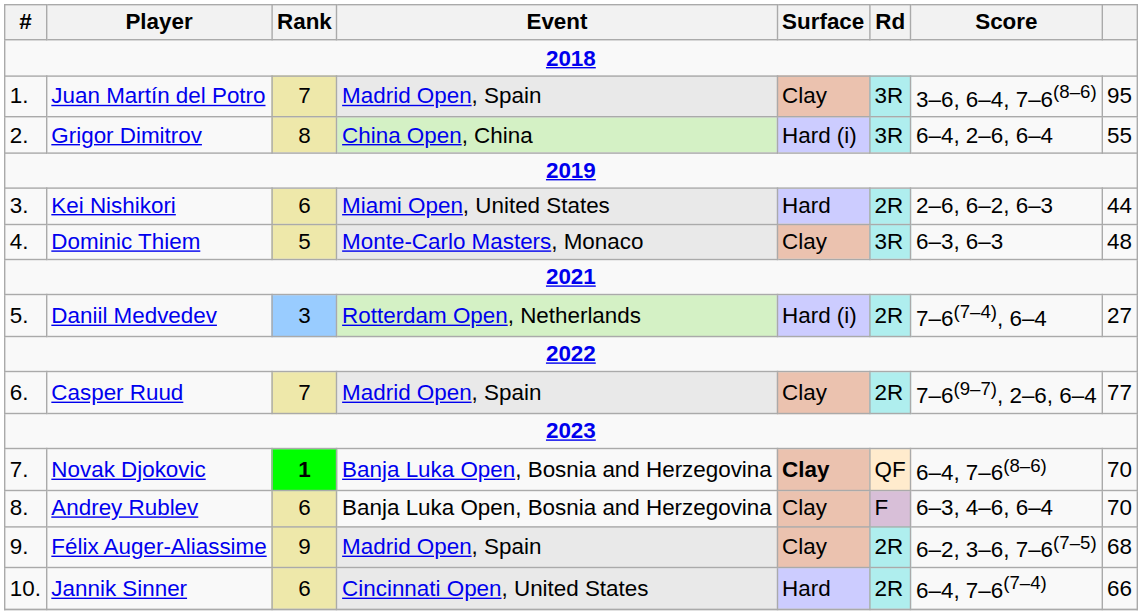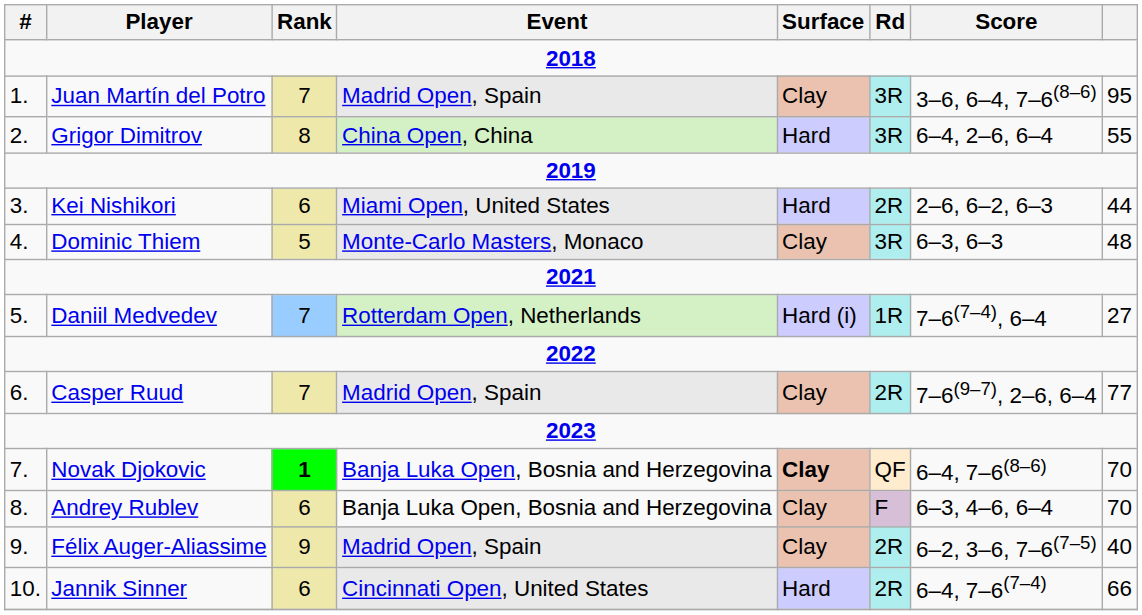 <table class="wikitable sortable">
 <tr>
 <th>#</th>
 <th>Player</th>
 <th>Rank</th>
 <th>Event</th>
 <th>Surface</th>
 <th>Rd</th>
 <th class="unsortable">Score</th>
 <th></th>
 </tr>
 <tr>
 <td colspan="8" style="text-align:center"><strong><a href='#'>2018</a></strong></td>
 </tr>
 <tr>
 <td>1.</td>
 <td> <a href='#'>Juan Martín del Potro</a></td>
 <td style="background:#eee8aa; text-align:center;">7</td>
 <td style="background:#e9e9e9;"><a href='#'>Madrid Open</a>, Spain</td>
 <td style="background:#ebc2af;">Clay</td>
 <td bgcolor=afeeee>3R</td>
 <td>3–6, 6–4, 7–6<sup>(8–6)</sup></td>
 <td style=text-align:center>95</td>
 </tr>
 <tr>
 <td>2.</td>
 <td> <a href='#'>Grigor Dimitrov</a></td>
 <td style="background:#eee8aa; text-align:center;">8</td>
 <td style="background:#d4f1c5;"><a href='#'>China Open</a>, China</td>
-<td style="background:#ccf;">Hard (i)</td>
+<td style="background:#ccf;">Hard</td>
 <td bgcolor=afeeee>3R</td>
 <td>6–4, 2–6, 6–4</td>
 <td style=text-align:center>55</td>
 </tr>
 <tr>
 <td colspan="8" style="text-align:center"><strong><a href='#'>2019</a></strong></td>
 </tr>
 <tr>
 <td>3.</td>
 <td> <a href='#'>Kei Nishikori</a></td>
 <td style="background:#eee8aa; text-align:center;">6</td>
 <td style="background:#e9e9e9;"><a href='#'>Miami Open</a>, United States</td>
 <td style="background:#ccf;">Hard</td>
 <td bgcolor=afeeee>2R</td>
 <td>2–6, 6–2, 6–3</td>
 <td style=text-align:center>44</td>
 </tr>
 <tr>
 <td>4.</td>
 <td> <a href='#'>Dominic Thiem</a></td>
 <td style="background:#eee8aa; text-align:center;">5</td>
 <td bgcolor=e9e9e9><a href='#'>Monte-Carlo Masters</a>, Monaco</td>
 <td style="background:#ebc2af;">Clay</td>
 <td bgcolor=afeeee>3R</td>
 <td>6–3, 6–3</td>
 <td style=text-align:center>48</td>
 </tr>
 <tr>
 <td colspan="8" style="text-align:center"><strong><a href='#'>2021</a></strong></td>
 </tr>
 <tr>
 <td>5.</td>
 <td> <a href='#'>Daniil Medvedev</a></td>
-<td style="background:#9cf; text-align:center;">3</td>
+<td style="background:#9cf; text-align:center;">7</td>
 <td style="background:#d4f1c5;"><a href='#'>Rotterdam Open</a>, Netherlands</td>
 <td style="background:#ccf;">Hard (i)</td>
-<td bgcolor=afeeee>2R</td>
+<td bgcolor=afeeee>1R</td>
 <td>7–6<sup>(7–4)</sup>, 6–4</td>
 <td style=text-align:center>27</td>
 </tr>
 <tr>
 <td colspan="8" style="text-align:center"><strong><a href='#'>2022</a></strong></td>
 </tr>
 <tr>
 <td>6.</td>
 <td> <a href='#'>Casper Ruud</a></td>
 <td style="background:#eee8aa; text-align:center;">7</td>
 <td style="background:#e9e9e9;"><a href='#'>Madrid Open</a>, Spain</td>
 <td style="background:#ebc2af;">Clay</td>
 <td bgcolor=afeeee>2R</td>
 <td>7–6<sup>(9–7)</sup>, 2–6, 6–4</td>
 <td style=text-align:center>77</td>
 </tr>
 <tr>
 <td colspan="8" style="text-align:center"><strong><a href='#'>2023</a></strong></td>
 </tr>
 <tr>
 <td>7.</td>
 <td> <a href='#'>Novak Djokovic</a></td>
 <td style="background:lime; text-align:center;"><strong>1</strong></td>
 <td><a href='#'>Banja Luka Open</a>, Bosnia and Herzegovina</td>
 <td style="background:#ebc2af;"><strong>Clay</strong></td>
 <td bgcolor=ffebcd>QF</td>
 <td>6–4, 7–6<sup>(8–6)</sup></td>
 <td style=text-align:center>70</td>
 </tr>
 <tr>
 <td>8.</td>
 <td> <a href='#'>Andrey Rublev</a></td>
 <td style="background:#eee8aa; text-align:center;">6</td>
 <td>Banja Luka Open, Bosnia and Herzegovina</td>
 <td style="background:#ebc2af;">Clay</td>
 <td bgcolor=thistle>F</td>
 <td>6–3, 4–6, 6–4</td>
 <td style=text-align:center>70</td>
 </tr>
 <tr>
 <td>9.</td>
 <td> <a href='#'>Félix Auger-Aliassime</a></td>
 <td bgcolor=EEE8AA style=text-align:center>9</td>
 <td bgcolor=e9e9e9><a href='#'>Madrid Open</a>, Spain</td>
 <td bgcolor=ebc2af>Clay</td>
 <td bgcolor=afeeee>2R</td>
 <td>6–2, 3–6, 7–6<sup>(7–5)</sup></td>
-<td style=text-align:center>68</td>
+<td style=text-align:center>40</td>
 </tr>
 <tr>
 <td>10.</td>
 <td> <a href='#'>Jannik Sinner</a></td>
 <td bgcolor=EEE8AA style=text-align:center>6</td>
 <td bgcolor=e9e9e9><a href='#'>Cincinnati Open</a>, United States</td>
 <td bgcolor=ccccff>Hard</td>
 <td bgcolor=afeeee>2R</td>
 <td>6–4, 7–6<sup>(7–4)</sup></td>
 <td style=text-align:center>66</td>
 </tr>
 <tr>
 </tr>
 </table>
